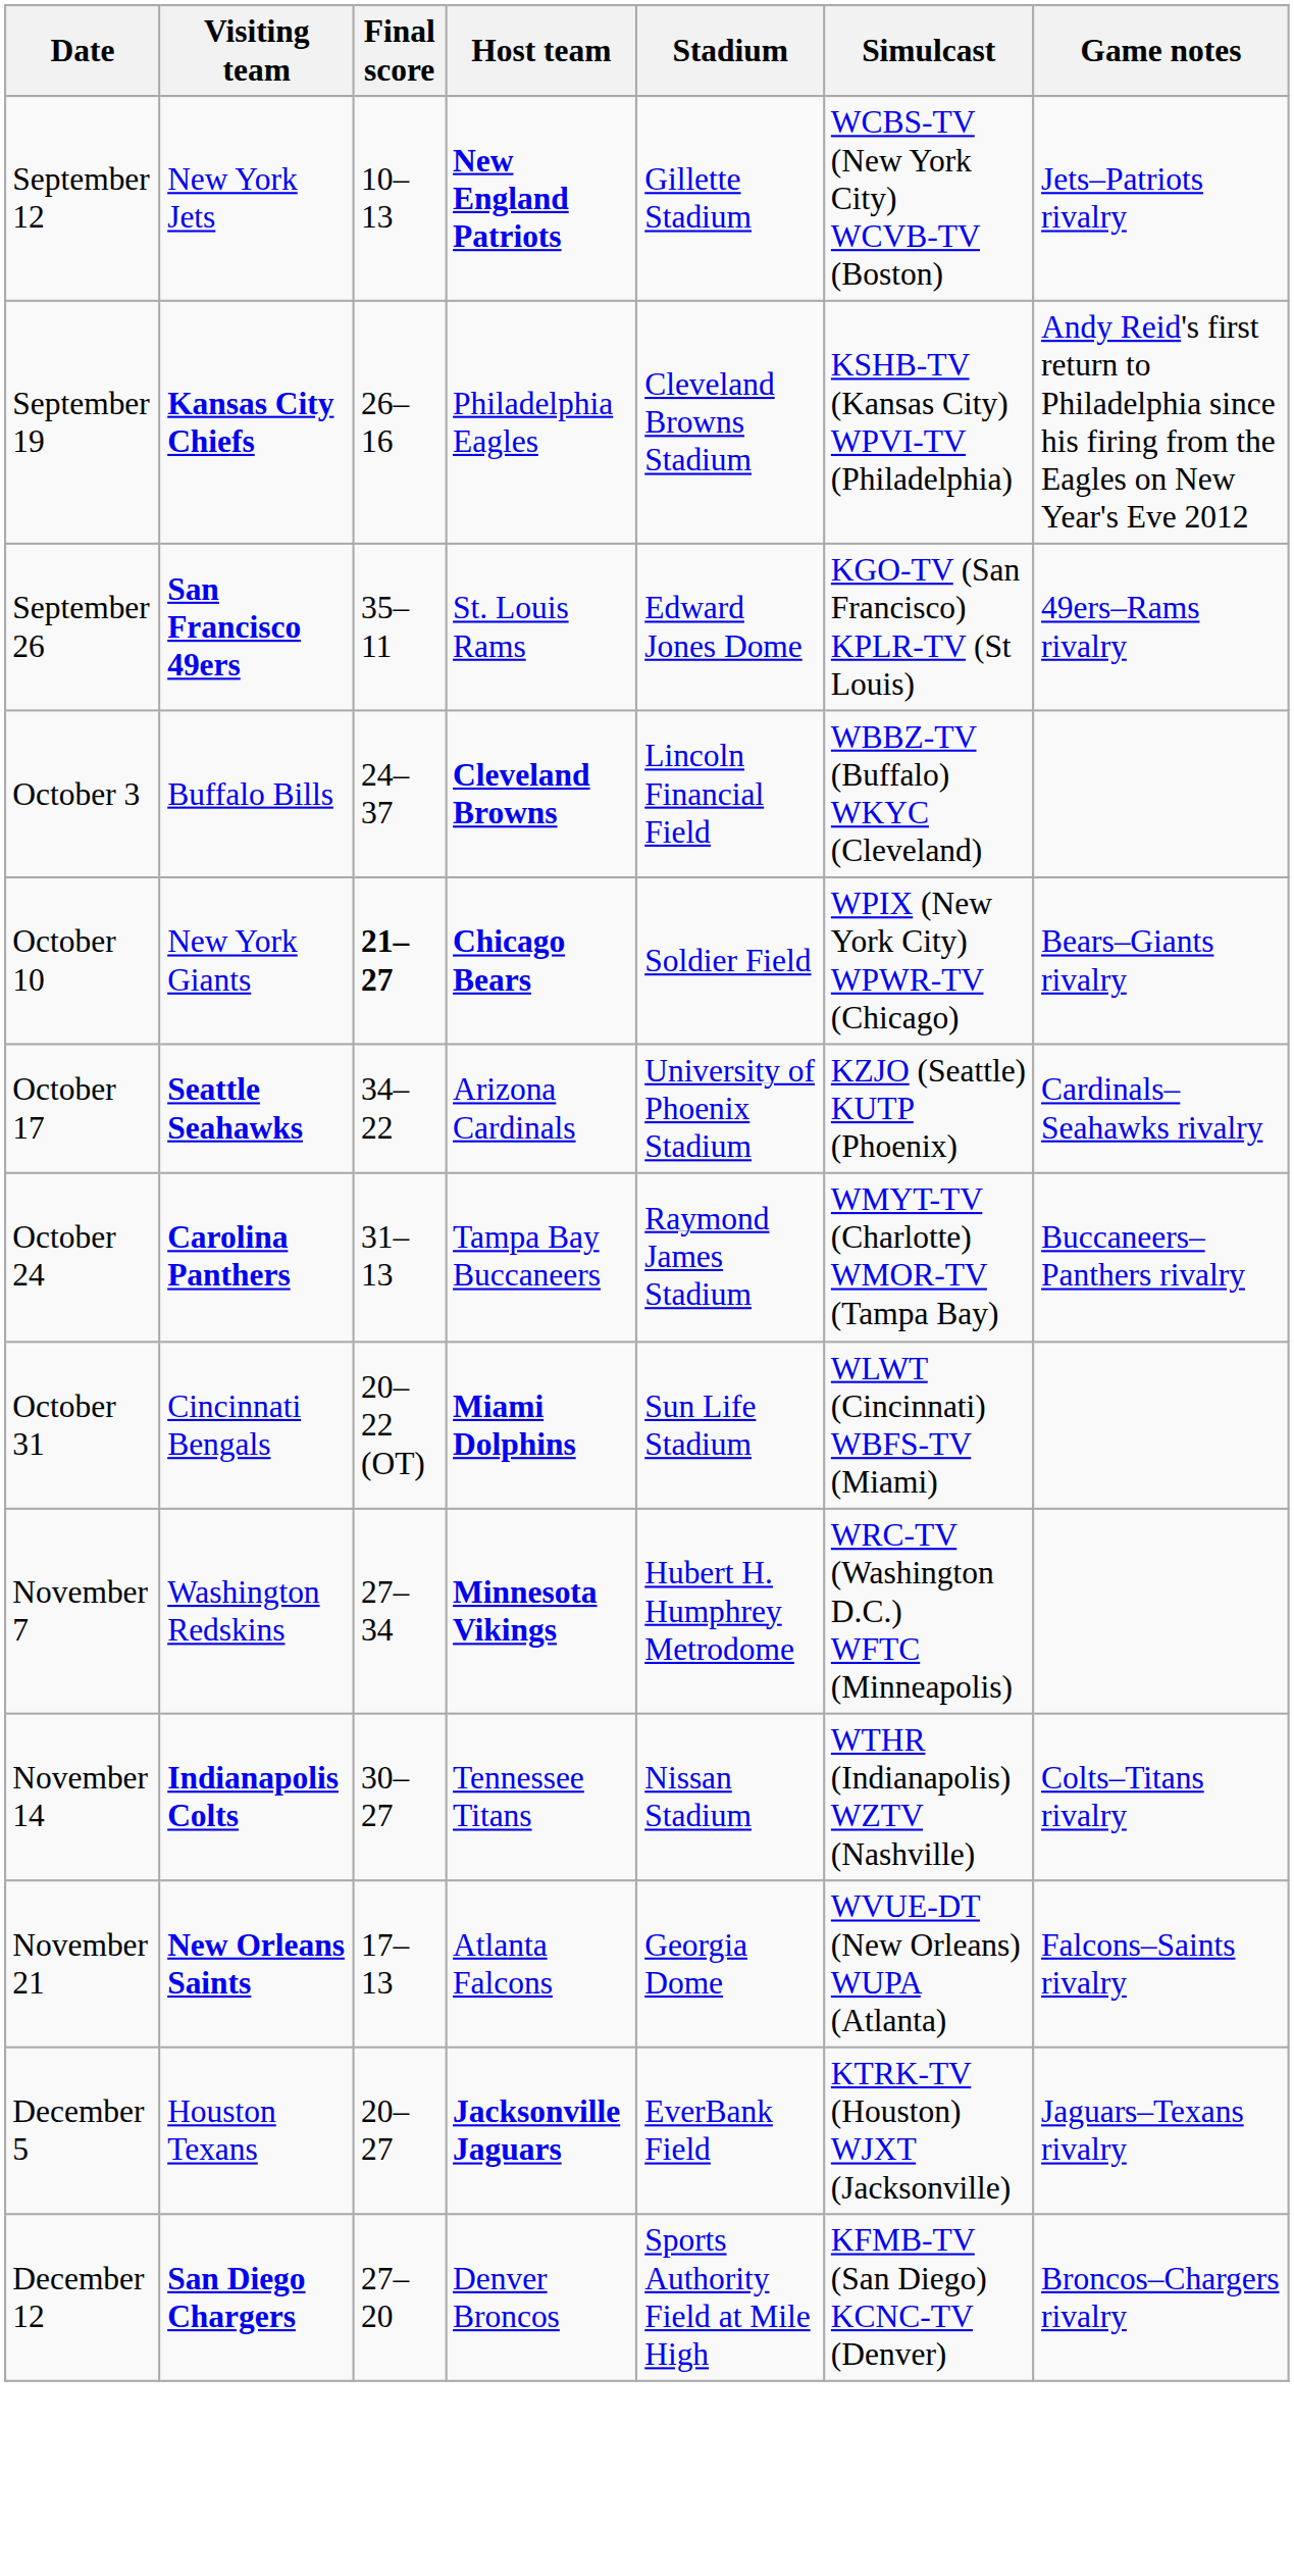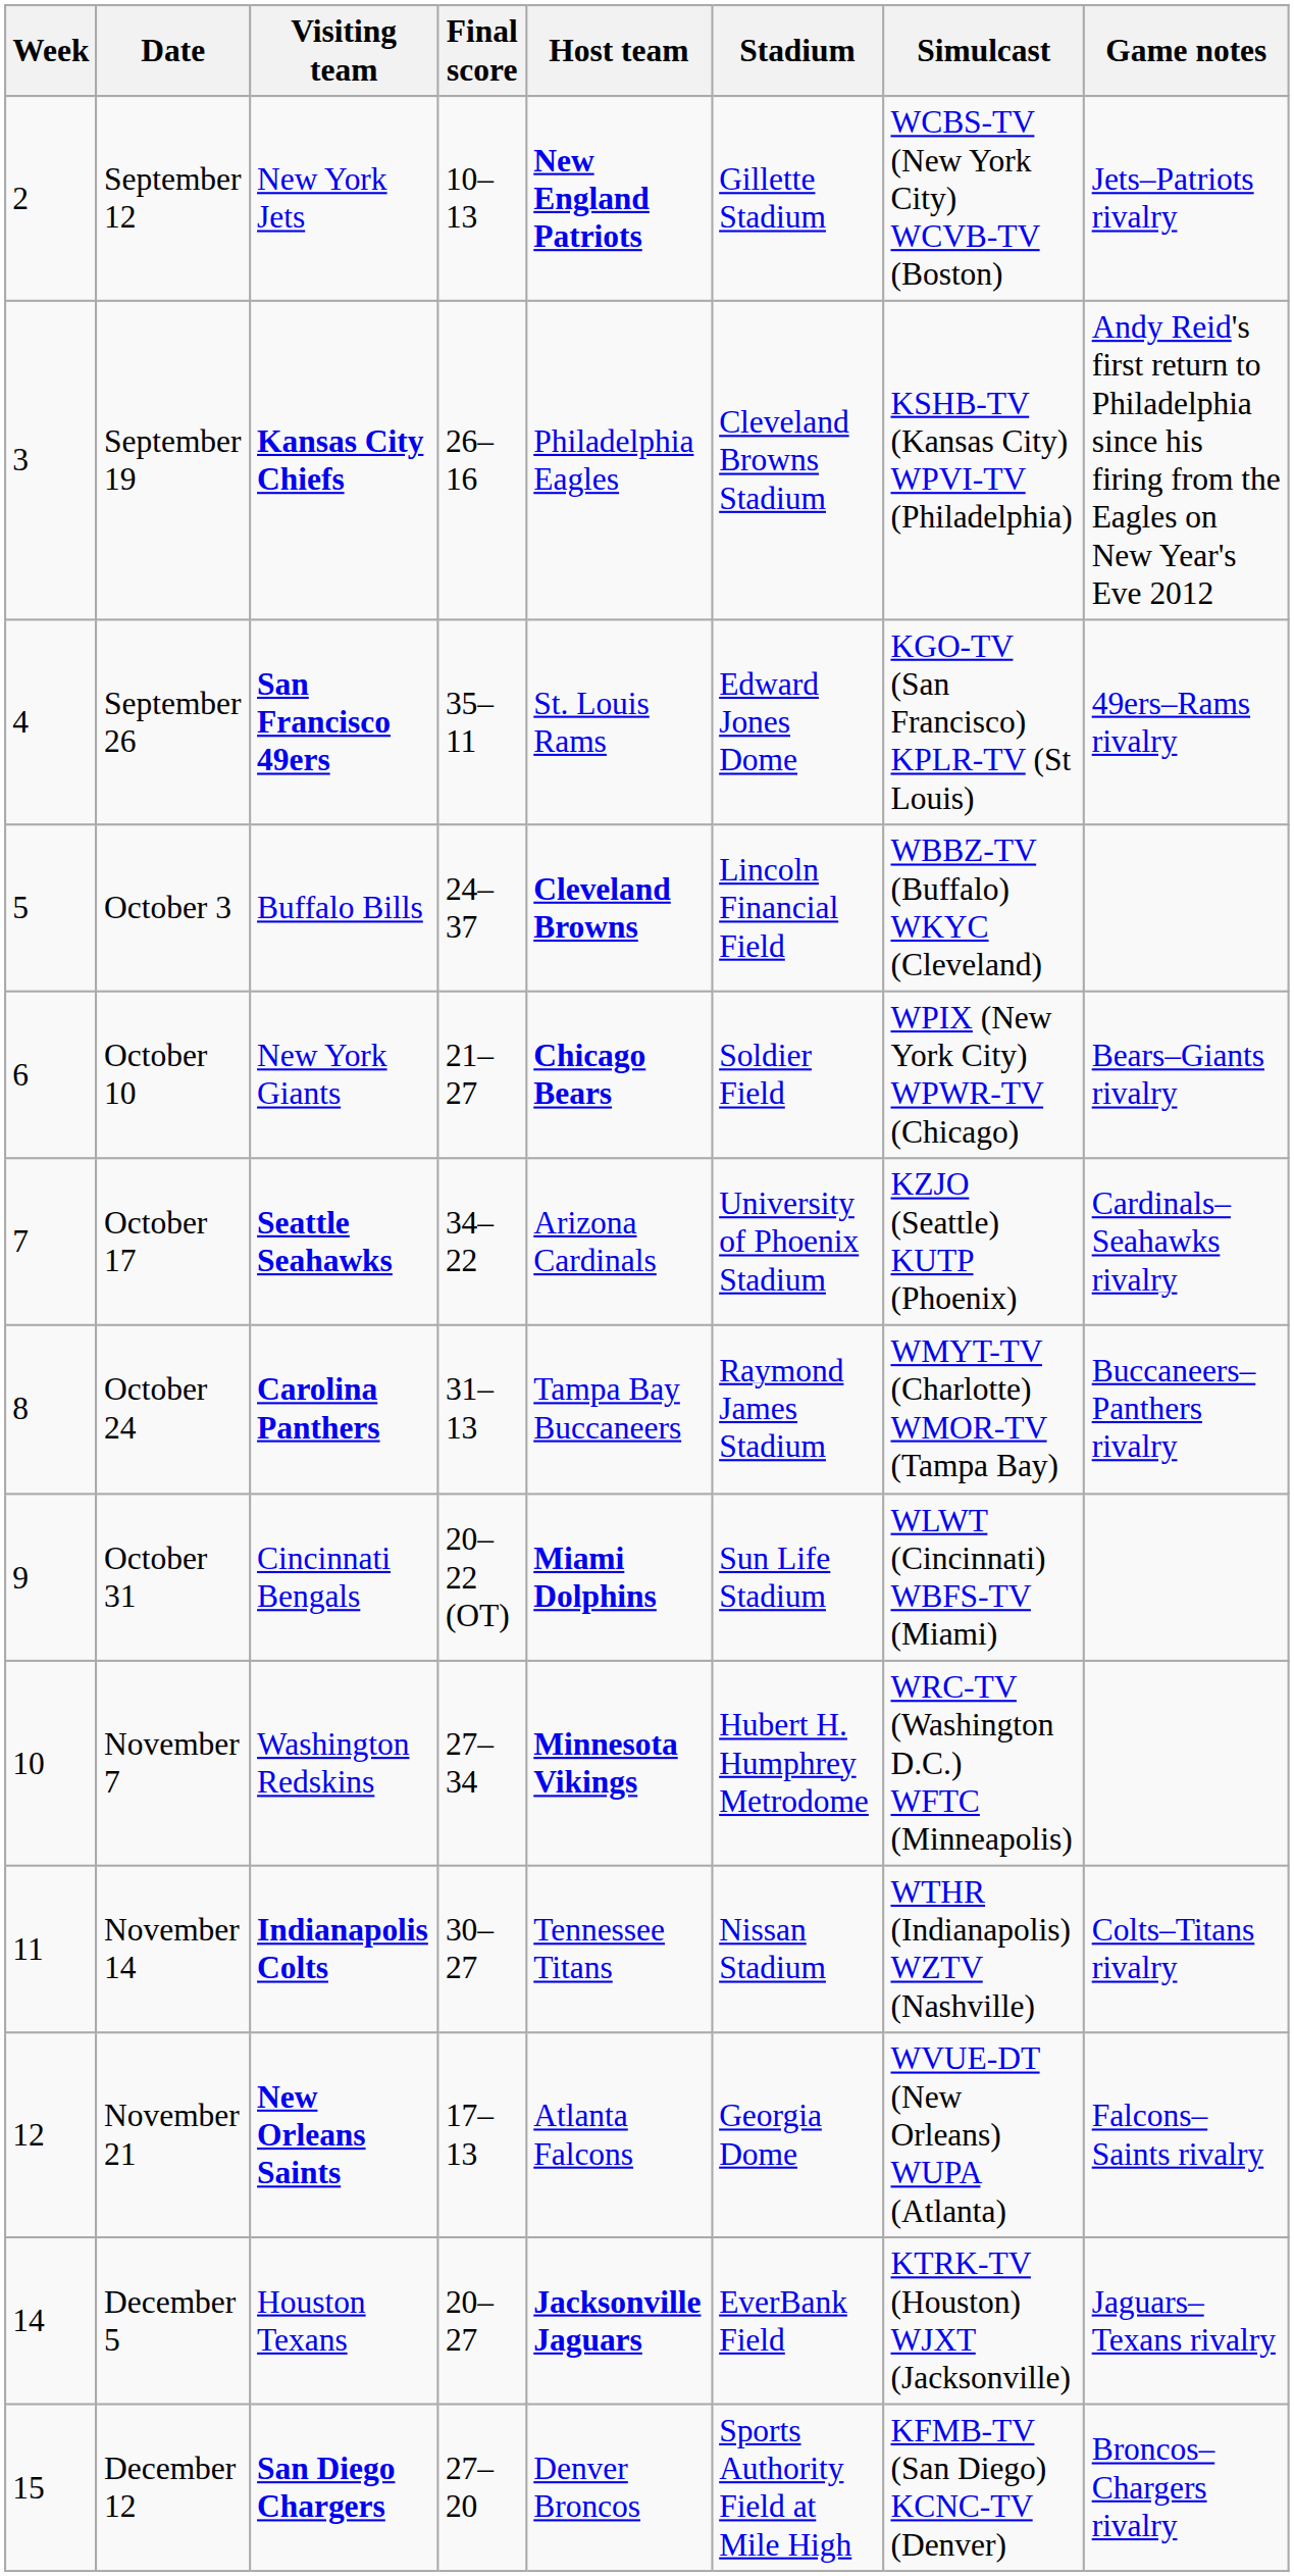 <table class="wikitable" style="font-size: 95%;">
 <tr>
+<th>Week</th>
 <th>Date</th>
 <th>Visiting team</th>
 <th>Final score</th>
 <th>Host team</th>
 <th>Stadium</th>
 <th>Simulcast</th>
 <th>Game notes</th>
 </tr>
 <tr>
+<td>2</td>
 <td>September 12</td>
 <td><a href='#'>New York Jets</a></td>
 <td algin="center">10–13</td>
 <td><strong><a href='#'>New England Patriots</a></strong></td>
 <td><a href='#'>Gillette Stadium</a></td>
 <td><a href='#'>WCBS-TV</a> (New York City)<br><a href='#'>WCVB-TV</a> (Boston)</td>
 <td><a href='#'>Jets–Patriots rivalry</a></td>
 </tr>
 <tr>
+<td>3</td>
 <td>September 19</td>
 <td><strong><a href='#'>Kansas City Chiefs</a></strong></td>
 <td algin="center">26–16</td>
 <td><a href='#'>Philadelphia Eagles</a></td>
 <td><a href='#'>Cleveland Browns Stadium</a></td>
 <td><a href='#'>KSHB-TV</a> (Kansas City)<br><a href='#'>WPVI-TV</a> (Philadelphia)</td>
 <td><a href='#'>Andy Reid</a>'s first return to Philadelphia since his firing from the Eagles on New Year's Eve 2012</td>
 </tr>
 <tr>
+<td>4</td>
 <td>September 26</td>
 <td><strong><a href='#'>San Francisco 49ers</a></strong></td>
 <td algin="center">35–11</td>
 <td><a href='#'>St. Louis Rams</a></td>
 <td><a href='#'>Edward Jones Dome</a></td>
 <td><a href='#'>KGO-TV</a> (San Francisco)<br><a href='#'>KPLR-TV</a> (St Louis)</td>
 <td><a href='#'>49ers–Rams rivalry</a></td>
 </tr>
 <tr>
+<td>5</td>
 <td>October 3</td>
 <td><a href='#'>Buffalo Bills</a></td>
 <td algin="center">24–37</td>
 <td><strong><a href='#'>Cleveland Browns</a></strong></td>
 <td><a href='#'>Lincoln Financial Field</a></td>
 <td><a href='#'>WBBZ-TV</a> (Buffalo)<br><a href='#'>WKYC</a> (Cleveland)</td>
 <td></td>
 </tr>
 <tr>
+<td>6</td>
 <td>October 10</td>
 <td><a href='#'>New York Giants</a></td>
-<td algin="center"><strong>21–27</strong></td>
+<td algin="center">21–27</td>
 <td><strong><a href='#'>Chicago Bears</a></strong></td>
 <td><a href='#'>Soldier Field</a></td>
 <td><a href='#'>WPIX</a> (New York City)<br><a href='#'>WPWR-TV</a> (Chicago)</td>
 <td><a href='#'>Bears–Giants rivalry</a></td>
 </tr>
 <tr>
+<td>7</td>
 <td>October 17</td>
 <td><strong><a href='#'>Seattle Seahawks</a></strong></td>
 <td algin="center">34–22</td>
 <td><a href='#'>Arizona Cardinals</a></td>
 <td><a href='#'>University of Phoenix Stadium</a></td>
 <td><a href='#'>KZJO</a> (Seattle)<br><a href='#'>KUTP</a> (Phoenix)</td>
 <td><a href='#'>Cardinals–Seahawks rivalry</a></td>
 </tr>
 <tr>
+<td>8</td>
 <td>October 24</td>
 <td><strong><a href='#'>Carolina Panthers</a></strong></td>
 <td algin="center">31–13</td>
 <td><a href='#'>Tampa Bay Buccaneers</a></td>
 <td><a href='#'>Raymond James Stadium</a></td>
 <td><a href='#'>WMYT-TV</a> (Charlotte)<br><a href='#'>WMOR-TV</a> (Tampa Bay)</td>
 <td><a href='#'>Buccaneers–Panthers rivalry</a></td>
 </tr>
 <tr>
+<td>9</td>
 <td>October 31</td>
 <td><a href='#'>Cincinnati Bengals</a></td>
 <td algin="center">20–22 (OT)</td>
 <td><strong><a href='#'>Miami Dolphins</a></strong></td>
 <td><a href='#'>Sun Life Stadium</a></td>
 <td><a href='#'>WLWT</a> (Cincinnati)<br><a href='#'>WBFS-TV</a> (Miami)</td>
 <td></td>
 </tr>
 <tr>
+<td>10</td>
 <td>November 7</td>
 <td><a href='#'>Washington Redskins</a></td>
 <td algin="center">27–34</td>
 <td><strong><a href='#'>Minnesota Vikings</a></strong></td>
 <td><a href='#'>Hubert H. Humphrey Metrodome</a></td>
 <td><a href='#'>WRC-TV</a> (Washington D.C.)<br><a href='#'>WFTC</a> (Minneapolis)</td>
 <td></td>
 </tr>
 <tr>
+<td>11</td>
 <td>November 14</td>
 <td><strong><a href='#'>Indianapolis Colts</a></strong></td>
 <td algin="center">30–27</td>
 <td><a href='#'>Tennessee Titans</a></td>
 <td><a href='#'>Nissan Stadium</a></td>
 <td><a href='#'>WTHR</a> (Indianapolis)<br><a href='#'>WZTV</a> (Nashville)</td>
 <td><a href='#'>Colts–Titans rivalry</a></td>
 </tr>
 <tr>
+<td>12</td>
 <td>November 21</td>
 <td><strong><a href='#'>New Orleans Saints</a></strong></td>
 <td algin="center">17–13</td>
 <td><a href='#'>Atlanta Falcons</a></td>
 <td><a href='#'>Georgia Dome</a></td>
 <td><a href='#'>WVUE-DT</a> (New Orleans)<br><a href='#'>WUPA</a> (Atlanta)</td>
 <td><a href='#'>Falcons–Saints rivalry</a></td>
 </tr>
 <tr>
+<td>14</td>
 <td>December 5</td>
 <td><a href='#'>Houston Texans</a></td>
 <td algin="center">20–27</td>
 <td><strong><a href='#'>Jacksonville Jaguars</a></strong></td>
 <td><a href='#'>EverBank Field</a></td>
 <td><a href='#'>KTRK-TV</a> (Houston)<br><a href='#'>WJXT</a> (Jacksonville)</td>
 <td><a href='#'>Jaguars–Texans rivalry</a></td>
 </tr>
 <tr>
+<td>15</td>
 <td>December 12</td>
 <td><strong><a href='#'>San Diego Chargers</a></strong></td>
 <td algin="center">27–20</td>
 <td><a href='#'>Denver Broncos</a></td>
 <td><a href='#'>Sports Authority Field at Mile High</a></td>
 <td><a href='#'>KFMB-TV</a> (San Diego)<br><a href='#'>KCNC-TV</a> (Denver)</td>
 <td><a href='#'>Broncos–Chargers rivalry</a></td>
 </tr>
 </table>
